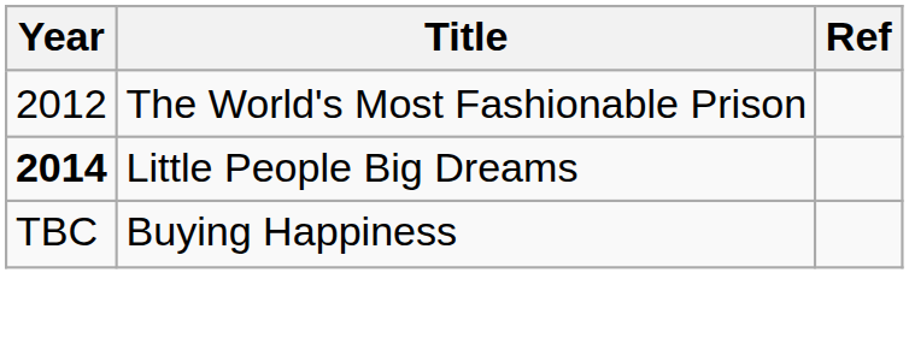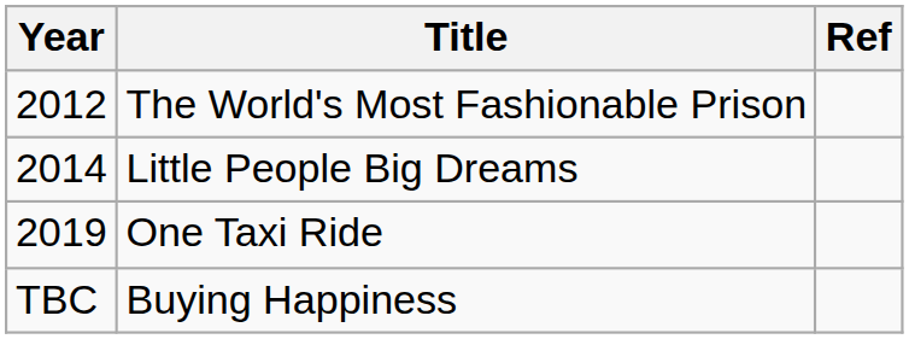 <table class="wikitable">
 <tr>
 <th>Year</th>
 <th>Title</th>
 <th>Ref</th>
 </tr>
 <tr>
 <td>2012</td>
 <td>The World's Most Fashionable Prison</td>
 <td></td>
 </tr>
 <tr>
-<td><strong>2014</strong></td>
+<td>2014</td>
 <td>Little People Big Dreams</td>
+<td></td>
+</tr>
+<tr>
+<td>2019</td>
+<td>One Taxi Ride</td>
 <td></td>
 </tr>
 <tr>
 <td>TBC</td>
 <td>Buying Happiness</td>
 <td></td>
 </tr>
 </table>
